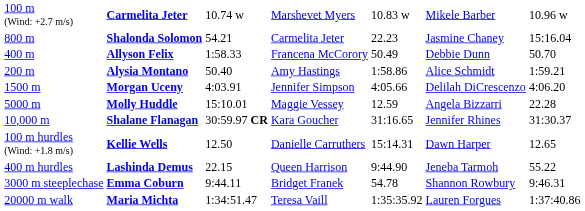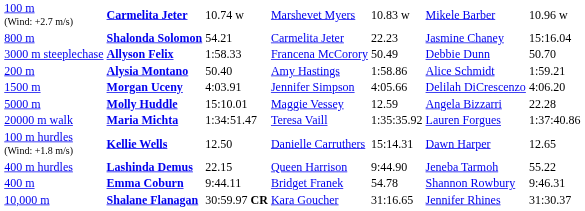 <table>
 <tr>
 <td><a href='#'>100 m</a><br><small>(Wind: +2.7 m/s)</small></td>
 <td><strong><a href='#'>Carmelita Jeter</a></strong></td>
 <td>10.74 w</td>
 <td><a href='#'>Marshevet Myers</a></td>
 <td>10.83 w</td>
 <td><a href='#'>Mikele Barber</a></td>
 <td>10.96 w</td>
 </tr>
 <tr>
 <td><a href='#'>800 m</a></td>
 <td><strong><a href='#'>Shalonda Solomon</a></strong></td>
 <td>54.21</td>
 <td><a href='#'>Carmelita Jeter</a></td>
 <td>22.23</td>
 <td><a href='#'>Jasmine Chaney</a></td>
 <td>15:16.04</td>
 </tr>
 <tr>
-<td><a href='#'>400 m</a></td>
+<td><a href='#'>3000 m steeplechase</a></td>
 <td><strong><a href='#'>Allyson Felix</a></strong></td>
 <td>1:58.33</td>
 <td><a href='#'>Francena McCorory</a></td>
 <td>50.49</td>
 <td><a href='#'>Debbie Dunn</a></td>
 <td>50.70</td>
 </tr>
 <tr>
 <td><a href='#'>200 m</a></td>
 <td><strong><a href='#'>Alysia Montano</a></strong></td>
 <td>50.40</td>
 <td><a href='#'>Amy Hastings</a></td>
 <td>1:58.86</td>
 <td><a href='#'>Alice Schmidt</a></td>
 <td>1:59.21</td>
 </tr>
 <tr>
 <td><a href='#'>1500 m</a></td>
 <td><strong><a href='#'>Morgan Uceny</a></strong></td>
 <td>4:03.91</td>
 <td><a href='#'>Jennifer Simpson</a></td>
 <td>4:05.66</td>
 <td><a href='#'>Delilah DiCrescenzo</a></td>
 <td>4:06.20</td>
 </tr>
 <tr>
 <td><a href='#'>5000 m</a></td>
 <td><strong><a href='#'>Molly Huddle</a></strong></td>
 <td>15:10.01</td>
 <td><a href='#'>Maggie Vessey</a></td>
 <td>12.59</td>
 <td><a href='#'>Angela Bizzarri</a></td>
 <td>22.28</td>
 </tr>
 <tr>
-<td><a href='#'>10,000 m</a></td>
-<td><strong><a href='#'>Shalane Flanagan</a></strong></td>
-<td>30:59.97 <strong>CR</strong></td>
-<td><a href='#'>Kara Goucher</a></td>
-<td>31:16.65</td>
-<td><a href='#'>Jennifer Rhines</a></td>
-<td>31:30.37</td>
+<td><a href='#'>20000 m walk</a></td>
+<td><strong><a href='#'>Maria Michta</a></strong></td>
+<td>1:34:51.47</td>
+<td><a href='#'>Teresa Vaill</a></td>
+<td>1:35:35.92</td>
+<td><a href='#'>Lauren Forgues</a></td>
+<td>1:37:40.86</td>
 </tr>
 <tr>
 <td><a href='#'>100 m hurdles</a><br><small>(Wind: +1.8 m/s)</small></td>
 <td><strong><a href='#'>Kellie Wells</a></strong></td>
 <td>12.50</td>
 <td><a href='#'>Danielle Carruthers</a></td>
 <td>15:14.31</td>
 <td><a href='#'>Dawn Harper</a></td>
 <td>12.65</td>
 </tr>
 <tr>
 <td><a href='#'>400 m hurdles</a></td>
 <td><strong><a href='#'>Lashinda Demus</a></strong></td>
 <td>22.15</td>
 <td><a href='#'>Queen Harrison</a></td>
 <td>9:44.90</td>
 <td><a href='#'>Jeneba Tarmoh</a></td>
 <td>55.22</td>
 </tr>
 <tr>
-<td><a href='#'>3000 m steeplechase</a></td>
+<td><a href='#'>400 m</a></td>
 <td><strong><a href='#'>Emma Coburn</a></strong></td>
 <td>9:44.11</td>
 <td><a href='#'>Bridget Franek</a></td>
 <td>54.78</td>
 <td><a href='#'>Shannon Rowbury</a></td>
 <td>9:46.31</td>
 </tr>
 <tr>
-<td><a href='#'>20000 m walk</a></td>
-<td><strong><a href='#'>Maria Michta</a></strong></td>
-<td>1:34:51.47</td>
-<td><a href='#'>Teresa Vaill</a></td>
-<td>1:35:35.92</td>
-<td><a href='#'>Lauren Forgues</a></td>
-<td>1:37:40.86</td>
+<td><a href='#'>10,000 m</a></td>
+<td><strong><a href='#'>Shalane Flanagan</a></strong></td>
+<td>30:59.97 <strong>CR</strong></td>
+<td><a href='#'>Kara Goucher</a></td>
+<td>31:16.65</td>
+<td><a href='#'>Jennifer Rhines</a></td>
+<td>31:30.37</td>
 </tr>
 </table>
